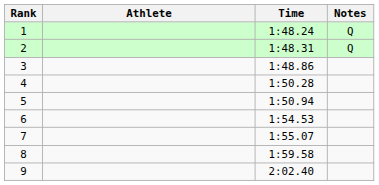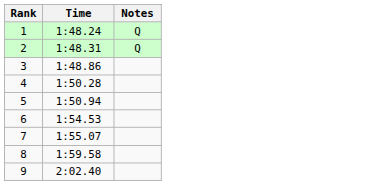 <table class="wikitable" style="text-align:center">
 <tr>
 <th width=40>Rank</th>
-<th width=250>Athlete</th>
 <th width=80>Time</th>
 <th width=50>Notes</th>
 </tr>
 <tr bgcolor=ccffcc>
 <td>1</td>
-<td align=left></td>
 <td>1:48.24</td>
 <td>Q</td>
 </tr>
 <tr bgcolor=ccffcc>
 <td>2</td>
-<td align=left></td>
 <td>1:48.31</td>
 <td>Q</td>
 </tr>
 <tr>
 <td>3</td>
-<td align=left></td>
 <td>1:48.86</td>
 <td></td>
 </tr>
 <tr>
 <td>4</td>
-<td align=left></td>
 <td>1:50.28</td>
 <td></td>
 </tr>
 <tr>
 <td>5</td>
-<td align=left></td>
 <td>1:50.94</td>
 <td></td>
 </tr>
 <tr>
 <td>6</td>
-<td align=left></td>
 <td>1:54.53</td>
 <td></td>
 </tr>
 <tr>
 <td>7</td>
-<td align=left></td>
 <td>1:55.07</td>
 <td></td>
 </tr>
 <tr>
 <td>8</td>
-<td align=left></td>
 <td>1:59.58</td>
 <td></td>
 </tr>
 <tr>
 <td>9</td>
-<td align=left></td>
 <td>2:02.40</td>
 <td></td>
 </tr>
 </table>
